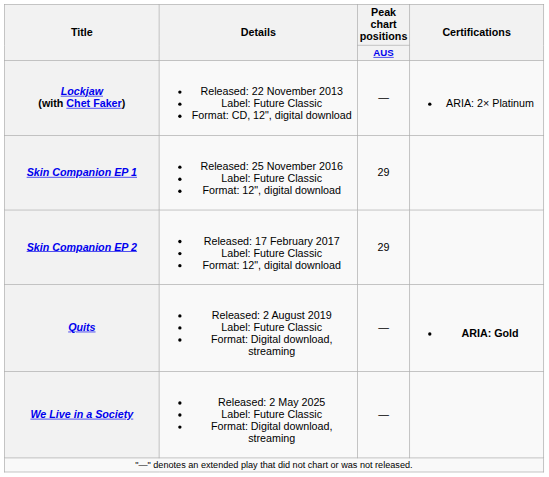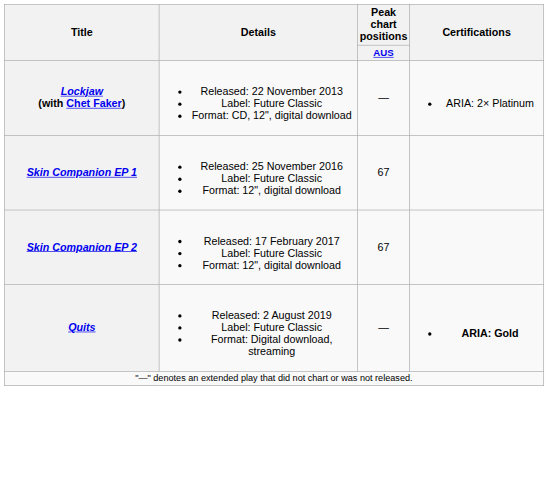 <table class="wikitable plainrowheaders" style="text-align:center;">
 <tr>
 <th scope="col" rowspan="2" style="width:14em;">Title</th>
 <th scope="col" rowspan="2" style="width:18em;">Details</th>
 <th scope="col" colspan="1">Peak chart positions</th>
 <th scope="col" rowspan="2" style="width:12em;">Certifications</th>
 </tr>
 <tr>
 <th scope="col" style="width:2.8em;font-size:90%;"><a href='#'>AUS</a><br></th>
 </tr>
 <tr>
 <th scope="row"><em><a href='#'>Lockjaw</a></em><br><span>(with <a href='#'>Chet Faker</a>)</span></th>
 <td><br><ul><li>Released: 22 November 2013</li><li>Label: Future Classic</li><li>Format: CD, 12", digital download</li></ul></td>
 <td>—</td>
 <td><br><ul><li>ARIA: 2× Platinum</li></ul></td>
 </tr>
 <tr>
 <th scope="row"><em><a href='#'>Skin Companion EP 1</a></em></th>
 <td><br><ul><li>Released: 25 November 2016</li><li>Label: Future Classic</li><li>Format: 12", digital download</li></ul></td>
-<td>29</td>
+<td>67</td>
 <td></td>
 </tr>
 <tr>
 <th scope="row"><em><a href='#'>Skin Companion EP 2</a></em></th>
 <td><br><ul><li>Released: 17 February 2017</li><li>Label: Future Classic</li><li>Format: 12", digital download</li></ul></td>
-<td>29</td>
+<td>67</td>
 <td></td>
 </tr>
 <tr>
 <th scope="row"><em><a href='#'>Quits</a></em><br></th>
 <td><br><ul><li>Released: 2 August 2019</li><li>Label: Future Classic</li><li>Format: Digital download, streaming</li></ul></td>
 <td>—</td>
 <td><strong><br><ul><li>ARIA: Gold</li></ul></strong></td>
 </tr>
 <tr>
-<th scope="row"><em><a href='#'>We Live in a Society</a></em><br></th>
-<td><br><ul><li>Released: 2 May 2025</li><li>Label: Future Classic</li><li>Format: Digital download, streaming</li></ul></td>
-<td>—</td>
-<td></td>
-</tr>
-<tr>
 <td colspan="4" style="font-size:85%">"—" denotes an extended play that did not chart or was not released.</td>
 </tr>
 </table>
